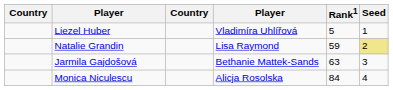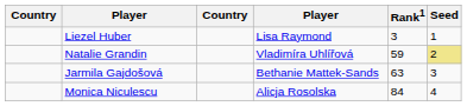 <table class="sortable wikitable">
 <tr>
 <th width="70">Country</th>
 <th width="175">Player</th>
 <th width="70">Country</th>
 <th width="175">Player</th>
 <th>Rank<sup>1</sup></th>
 <th>Seed</th>
 </tr>
 <tr>
 <td></td>
 <td><a href='#'>Liezel Huber</a></td>
 <td></td>
-<td><a href='#'>Vladimíra Uhlířová</a></td>
-<td>5</td>
+<td><a href='#'>Lisa Raymond</a></td>
+<td>3</td>
 <td>1</td>
 </tr>
 <tr>
 <td></td>
 <td><a href='#'>Natalie Grandin</a></td>
 <td></td>
-<td><a href='#'>Lisa Raymond</a></td>
+<td><a href='#'>Vladimíra Uhlířová</a></td>
 <td>59</td>
 <td style="background: khaki;">2</td>
 </tr>
 <tr>
 <td></td>
 <td><a href='#'>Jarmila Gajdošová</a></td>
 <td></td>
 <td><a href='#'>Bethanie Mattek-Sands</a></td>
 <td>63</td>
 <td>3</td>
 </tr>
 <tr>
 <td></td>
 <td><a href='#'>Monica Niculescu</a></td>
 <td></td>
 <td><a href='#'>Alicja Rosolska</a></td>
 <td>84</td>
 <td>4</td>
 </tr>
 </table>
